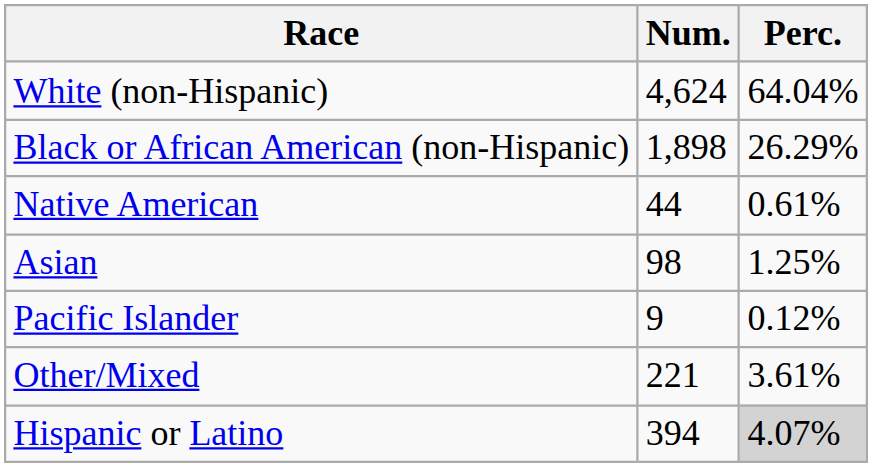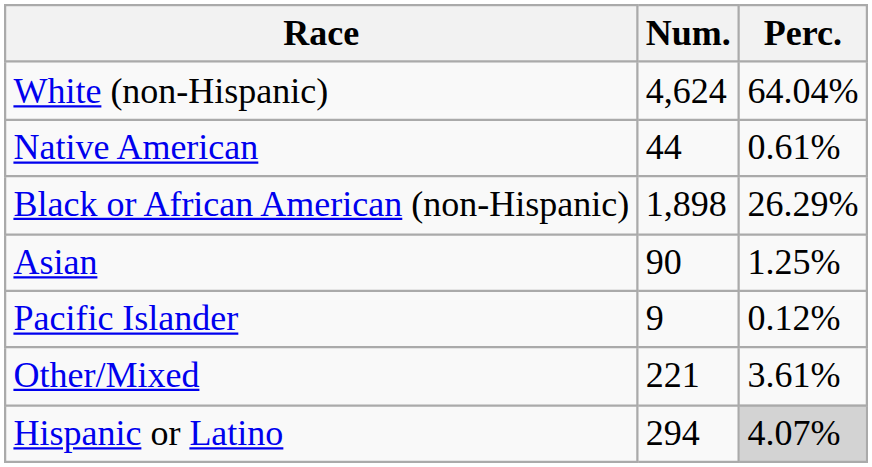 <table class="wikitable">
 <tr>
 <th>Race</th>
 <th>Num.</th>
 <th>Perc.</th>
 </tr>
 <tr>
 <td><a href='#'>White</a> (non-Hispanic)</td>
 <td>4,624</td>
 <td>64.04%</td>
 </tr>
 <tr>
+<td><a href='#'>Native American</a></td>
+<td>44</td>
+<td>0.61%</td>
+</tr>
+<tr>
 <td><a href='#'>Black or African American</a> (non-Hispanic)</td>
 <td>1,898</td>
 <td>26.29%</td>
 </tr>
 <tr>
-<td><a href='#'>Native American</a></td>
-<td>44</td>
-<td>0.61%</td>
-</tr>
-<tr>
 <td><a href='#'>Asian</a></td>
-<td>98</td>
+<td>90</td>
 <td>1.25%</td>
 </tr>
 <tr>
 <td><a href='#'>Pacific Islander</a></td>
 <td>9</td>
 <td>0.12%</td>
 </tr>
 <tr>
 <td><a href='#'>Other/Mixed</a></td>
 <td>221</td>
 <td>3.61%</td>
 </tr>
 <tr>
 <td><a href='#'>Hispanic</a> or <a href='#'>Latino</a></td>
-<td>394</td>
+<td>294</td>
 <td style="background: lightgrey;">4.07%</td>
 </tr>
 </table>
